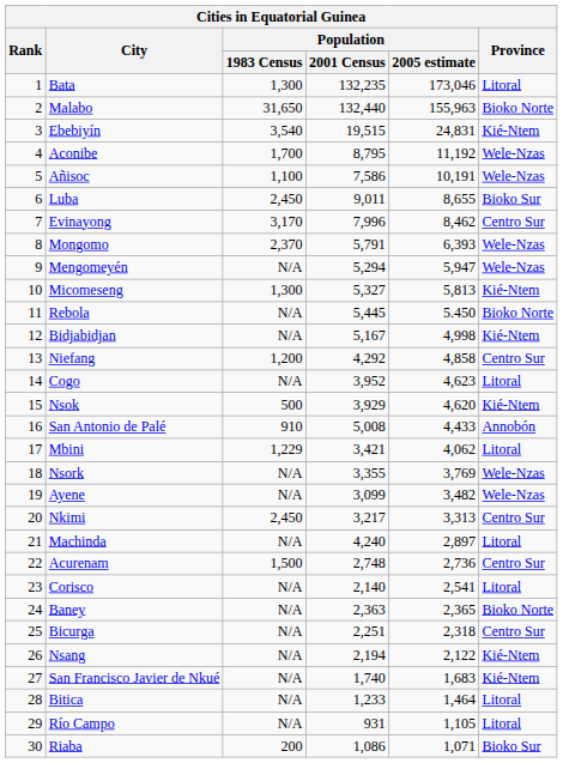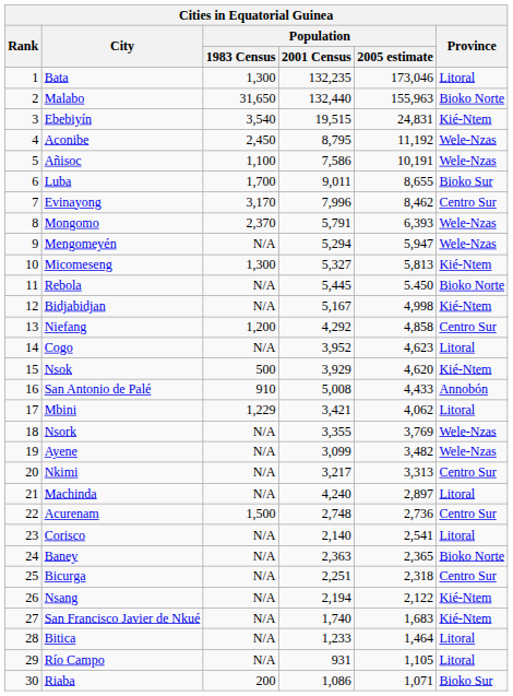 <table class="wikitable">
 <tr ---->
 <th colspan="6">Cities in Equatorial Guinea</th>
 </tr>
 <tr ---->
 <th rowspan="2">Rank</th>
 <th rowspan="2">City</th>
 <th colspan="3">Population</th>
 <th rowspan="2">Province</th>
 </tr>
 <tr ---->
 <th>1983 Census</th>
 <th>2001 Census</th>
 <th>2005 estimate</th>
 </tr>
 <tr ---->
 <td align="right">1</td>
 <td><a href='#'>Bata</a></td>
 <td align="right">1,300</td>
 <td align="right">132,235</td>
 <td align="right">173,046</td>
 <td><a href='#'>Litoral</a></td>
 </tr>
 <tr ---->
 <td align="right">2</td>
 <td><a href='#'>Malabo</a></td>
 <td align="right">31,650</td>
 <td align="right">132,440</td>
 <td align="right">155,963</td>
 <td><a href='#'>Bioko Norte</a></td>
 </tr>
 <tr ---->
 <td align="right">3</td>
 <td><a href='#'>Ebebiyín</a></td>
 <td align="right">3,540</td>
 <td align="right">19,515</td>
 <td align="right">24,831</td>
 <td><a href='#'>Kié-Ntem</a></td>
 </tr>
 <tr ---->
 <td align="right">4</td>
 <td><a href='#'>Aconibe</a></td>
-<td align="right">1,700</td>
+<td align="right">2,450</td>
 <td align="right">8,795</td>
 <td align="right">11,192</td>
 <td><a href='#'>Wele-Nzas</a></td>
 </tr>
 <tr ---->
 <td align="right">5</td>
 <td><a href='#'>Añisoc</a></td>
 <td align="right">1,100</td>
 <td align="right">7,586</td>
 <td align="right">10,191</td>
 <td><a href='#'>Wele-Nzas</a></td>
 </tr>
 <tr ---->
 <td align="right">6</td>
 <td><a href='#'>Luba</a></td>
-<td align="right">2,450</td>
+<td align="right">1,700</td>
 <td align="right">9,011</td>
 <td align="right">8,655</td>
 <td><a href='#'>Bioko Sur</a></td>
 </tr>
 <tr ---->
 <td align="right">7</td>
 <td><a href='#'>Evinayong</a></td>
 <td align="right">3,170</td>
 <td align="right">7,996</td>
 <td align="right">8,462</td>
 <td><a href='#'>Centro Sur</a></td>
 </tr>
 <tr ---->
 <td align="right">8</td>
 <td><a href='#'>Mongomo</a></td>
 <td align="right">2,370</td>
 <td align="right">5,791</td>
 <td align="right">6,393</td>
 <td><a href='#'>Wele-Nzas</a></td>
 </tr>
 <tr ---->
 <td align="right">9</td>
 <td><a href='#'>Mengomeyén</a></td>
 <td align="right">N/A</td>
 <td align="right">5,294</td>
 <td align="right">5,947</td>
 <td><a href='#'>Wele-Nzas</a></td>
 </tr>
 <tr ---->
 <td align="right">10</td>
 <td><a href='#'>Micomeseng</a></td>
 <td align="right">1,300</td>
 <td align="right">5,327</td>
 <td align="right">5,813</td>
 <td><a href='#'>Kié-Ntem</a></td>
 </tr>
 <tr ---->
 <td align="right">11</td>
 <td><a href='#'>Rebola</a></td>
 <td align="right">N/A</td>
 <td align="right">5,445</td>
 <td align="right">5.450</td>
 <td><a href='#'>Bioko Norte</a></td>
 </tr>
 <tr ---->
 <td align="right">12</td>
 <td><a href='#'>Bidjabidjan</a></td>
 <td align="right">N/A</td>
 <td align="right">5,167</td>
 <td align="right">4,998</td>
 <td><a href='#'>Kié-Ntem</a></td>
 </tr>
 <tr ---->
 <td align="right">13</td>
 <td><a href='#'>Niefang</a></td>
 <td align="right">1,200</td>
 <td align="right">4,292</td>
 <td align="right">4,858</td>
 <td><a href='#'>Centro Sur</a></td>
 </tr>
 <tr ---->
 <td align="right">14</td>
 <td><a href='#'>Cogo</a></td>
 <td align="right">N/A</td>
 <td align="right">3,952</td>
 <td align="right">4,623</td>
 <td><a href='#'>Litoral</a></td>
 </tr>
 <tr ---->
 <td align="right">15</td>
 <td><a href='#'>Nsok</a></td>
 <td align="right">500</td>
 <td align="right">3,929</td>
 <td align="right">4,620</td>
 <td><a href='#'>Kié-Ntem</a></td>
 </tr>
 <tr ---->
 <td align="right">16</td>
 <td><a href='#'>San Antonio de Palé</a></td>
 <td align="right">910</td>
 <td align="right">5,008</td>
 <td align="right">4,433</td>
 <td><a href='#'>Annobón</a></td>
 </tr>
 <tr ---->
 <td align="right">17</td>
 <td><a href='#'>Mbini</a></td>
 <td align="right">1,229</td>
 <td align="right">3,421</td>
 <td align="right">4,062</td>
 <td><a href='#'>Litoral</a></td>
 </tr>
 <tr ---->
 <td align="right">18</td>
 <td><a href='#'>Nsork</a></td>
 <td align="right">N/A</td>
 <td align="right">3,355</td>
 <td align="right">3,769</td>
 <td><a href='#'>Wele-Nzas</a></td>
 </tr>
 <tr ---->
 <td align="right">19</td>
 <td><a href='#'>Ayene</a></td>
 <td align="right">N/A</td>
 <td align="right">3,099</td>
 <td align="right">3,482</td>
 <td><a href='#'>Wele-Nzas</a></td>
 </tr>
 <tr ---->
 <td align="right">20</td>
 <td><a href='#'>Nkimi</a></td>
-<td align="right">2,450</td>
+<td align="right">N/A</td>
 <td align="right">3,217</td>
 <td align="right">3,313</td>
 <td><a href='#'>Centro Sur</a></td>
 </tr>
 <tr ---->
 <td align="right">21</td>
 <td><a href='#'>Machinda</a></td>
 <td align="right">N/A</td>
 <td align="right">4,240</td>
 <td align="right">2,897</td>
 <td><a href='#'>Litoral</a></td>
 </tr>
 <tr ---->
 <td align="right">22</td>
 <td><a href='#'>Acurenam</a></td>
 <td align="right">1,500</td>
 <td align="right">2,748</td>
 <td align="right">2,736</td>
 <td><a href='#'>Centro Sur</a></td>
 </tr>
 <tr ---->
 <td align="right">23</td>
 <td><a href='#'>Corisco</a></td>
 <td align="right">N/A</td>
 <td align="right">2,140</td>
 <td align="right">2,541</td>
 <td><a href='#'>Litoral</a></td>
 </tr>
 <tr ---->
 <td align="right">24</td>
 <td><a href='#'>Baney</a></td>
 <td align="right">N/A</td>
 <td align="right">2,363</td>
 <td align="right">2,365</td>
 <td><a href='#'>Bioko Norte</a></td>
 </tr>
 <tr ---->
 <td align="right">25</td>
 <td><a href='#'>Bicurga</a></td>
 <td align="right">N/A</td>
 <td align="right">2,251</td>
 <td align="right">2,318</td>
 <td><a href='#'>Centro Sur</a></td>
 </tr>
 <tr ---->
 <td align="right">26</td>
 <td><a href='#'>Nsang</a></td>
 <td align="right">N/A</td>
 <td align="right">2,194</td>
 <td align="right">2,122</td>
 <td><a href='#'>Kié-Ntem</a></td>
 </tr>
 <tr ---->
 <td align="right">27</td>
 <td><a href='#'>San Francisco Javier de Nkué</a></td>
 <td align="right">N/A</td>
 <td align="right">1,740</td>
 <td align="right">1,683</td>
 <td><a href='#'>Kié-Ntem</a></td>
 </tr>
 <tr ---->
 <td align="right">28</td>
 <td><a href='#'>Bitica</a></td>
 <td align="right">N/A</td>
 <td align="right">1,233</td>
 <td align="right">1,464</td>
 <td><a href='#'>Litoral</a></td>
 </tr>
 <tr ---->
 <td align="right">29</td>
 <td><a href='#'>Río Campo</a></td>
 <td align="right">N/A</td>
 <td align="right">931</td>
 <td align="right">1,105</td>
 <td><a href='#'>Litoral</a></td>
 </tr>
 <tr ---->
 <td align="right">30</td>
 <td><a href='#'>Riaba</a></td>
 <td align="right">200</td>
 <td align="right">1,086</td>
 <td align="right">1,071</td>
 <td><a href='#'>Bioko Sur</a></td>
 </tr>
 </table>
